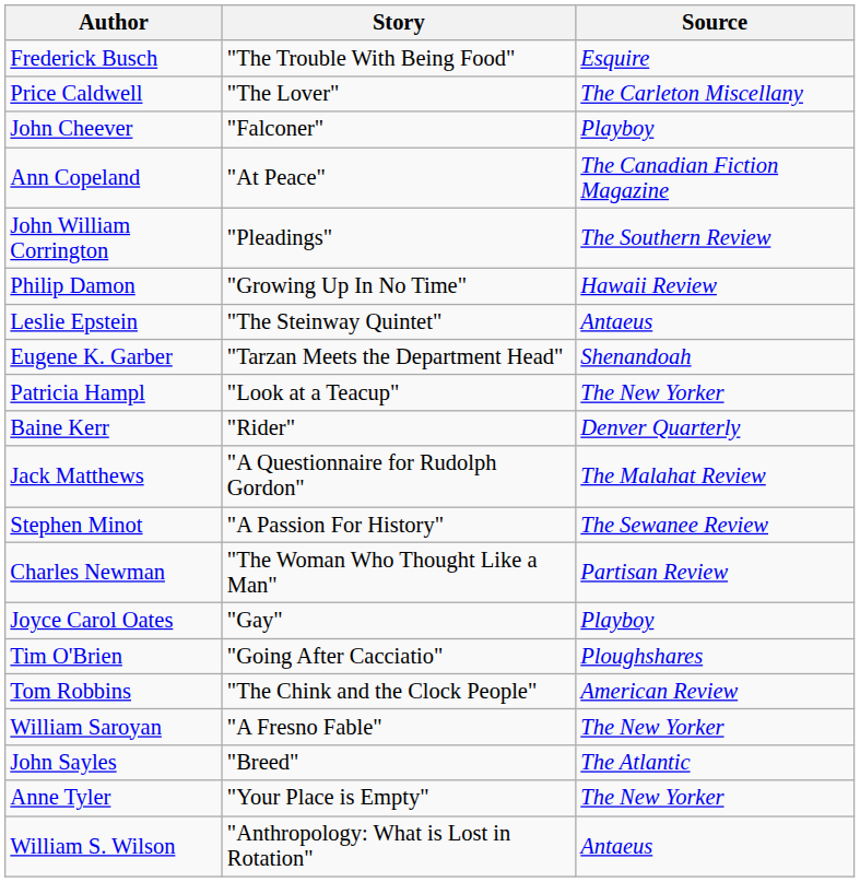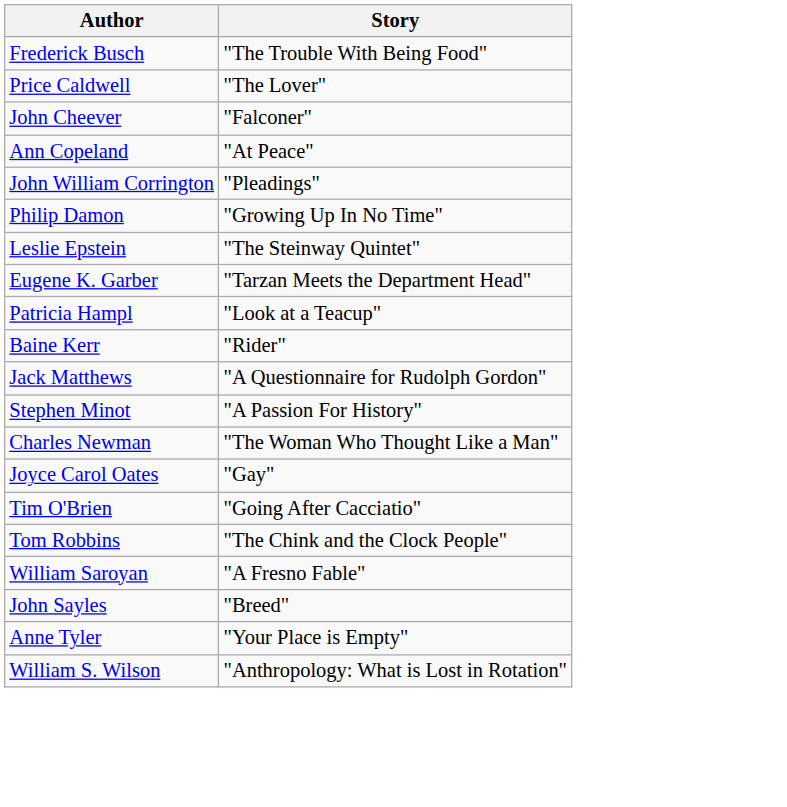 <table class="wikitable">
 <tr>
 <th>Author</th>
 <th>Story</th>
-<th>Source</th>
 </tr>
 <tr>
 <td><a href='#'>Frederick Busch</a></td>
 <td>"The Trouble With Being Food"</td>
-<td><em><a href='#'>Esquire</a></em></td>
 </tr>
 <tr>
 <td><a href='#'>Price Caldwell</a></td>
 <td>"The Lover"</td>
-<td><em><a href='#'>The Carleton Miscellany</a></em></td>
 </tr>
 <tr>
 <td><a href='#'>John Cheever</a></td>
 <td>"Falconer"</td>
-<td><em><a href='#'>Playboy</a></em></td>
 </tr>
 <tr>
 <td><a href='#'>Ann Copeland</a></td>
 <td>"At Peace"</td>
-<td><em><a href='#'>The Canadian Fiction Magazine</a></em></td>
 </tr>
 <tr>
 <td><a href='#'>John William Corrington</a></td>
 <td>"Pleadings"</td>
-<td><em><a href='#'>The Southern Review</a></em></td>
 </tr>
 <tr>
 <td><a href='#'>Philip Damon</a></td>
 <td>"Growing Up In No Time"</td>
-<td><em><a href='#'>Hawaii Review</a></em></td>
 </tr>
 <tr>
 <td><a href='#'>Leslie Epstein</a></td>
 <td>"The Steinway Quintet"</td>
-<td><em><a href='#'>Antaeus</a></em></td>
 </tr>
 <tr>
 <td><a href='#'>Eugene K. Garber</a></td>
 <td>"Tarzan Meets the Department Head"</td>
-<td><em><a href='#'>Shenandoah</a></em></td>
 </tr>
 <tr>
 <td><a href='#'>Patricia Hampl</a></td>
 <td>"Look at a Teacup"</td>
-<td><em><a href='#'>The New Yorker</a></em></td>
 </tr>
 <tr>
 <td><a href='#'>Baine Kerr</a></td>
 <td>"Rider"</td>
-<td><em><a href='#'>Denver Quarterly</a></em></td>
 </tr>
 <tr>
 <td><a href='#'>Jack Matthews</a></td>
 <td>"A Questionnaire for Rudolph Gordon"</td>
-<td><em><a href='#'>The Malahat Review</a></em></td>
 </tr>
 <tr>
 <td><a href='#'>Stephen Minot</a></td>
 <td>"A Passion For History"</td>
-<td><em><a href='#'>The Sewanee Review</a></em></td>
 </tr>
 <tr>
 <td><a href='#'>Charles Newman</a></td>
 <td>"The Woman Who Thought Like a Man"</td>
-<td><em><a href='#'>Partisan Review</a></em></td>
 </tr>
 <tr>
 <td><a href='#'>Joyce Carol Oates</a></td>
 <td>"Gay"</td>
-<td><em><a href='#'>Playboy</a></em></td>
 </tr>
 <tr>
 <td><a href='#'>Tim O'Brien</a></td>
 <td>"Going After Cacciatio"</td>
-<td><em><a href='#'>Ploughshares</a></em></td>
 </tr>
 <tr>
 <td><a href='#'>Tom Robbins</a></td>
 <td>"The Chink and the Clock People"</td>
-<td><em><a href='#'>American Review</a></em></td>
 </tr>
 <tr>
 <td><a href='#'>William Saroyan</a></td>
 <td>"A Fresno Fable"</td>
-<td><em><a href='#'>The New Yorker</a></em></td>
 </tr>
 <tr>
 <td><a href='#'>John Sayles</a></td>
 <td>"Breed"</td>
-<td><em><a href='#'>The Atlantic</a></em></td>
 </tr>
 <tr>
 <td><a href='#'>Anne Tyler</a></td>
 <td>"Your Place is Empty"</td>
-<td><em><a href='#'>The New Yorker</a></em></td>
 </tr>
 <tr>
 <td><a href='#'>William S. Wilson</a></td>
 <td>"Anthropology: What is Lost in Rotation"</td>
-<td><em><a href='#'>Antaeus</a></em></td>
 </tr>
 </table>
